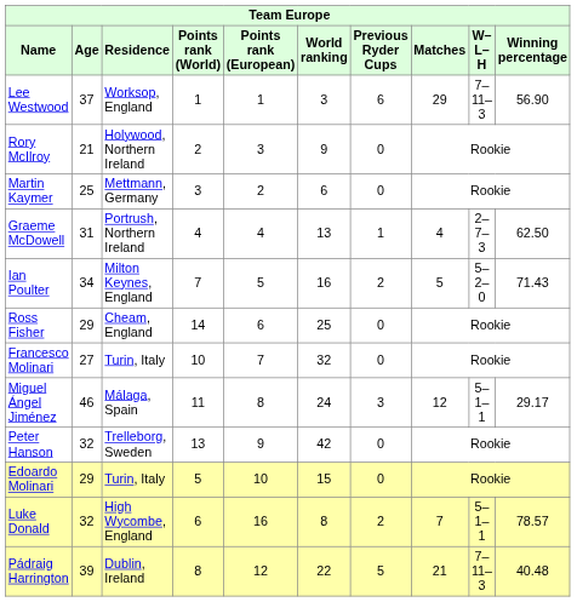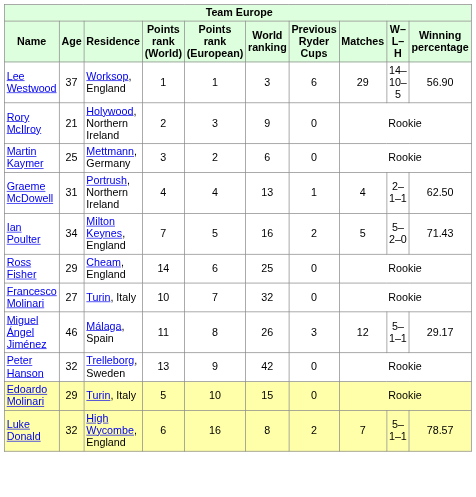 <table border="1" cellpadding="3" style="border-collapse: collapse;text-align:center">
 <tr style="background:#dfd;">
 <td colspan="10"> <strong>Team Europe</strong></td>
 </tr>
 <tr style="background:#dfd;">
 <th>Name</th>
 <th>Age</th>
 <th>Residence</th>
 <th>Points rank<br>(World)</th>
 <th>Points rank<br>(European)</th>
 <th>World<br>ranking</th>
 <th>Previous<br>Ryder Cups</th>
 <th>Matches</th>
 <th>W–L–H</th>
 <th>Winning<br>percentage</th>
 </tr>
 <tr>
 <td align=left> <a href='#'>Lee Westwood</a></td>
 <td>37</td>
 <td align=left><a href='#'>Worksop</a>, England</td>
 <td>1</td>
 <td>1</td>
 <td>3</td>
 <td>6</td>
 <td>29</td>
-<td>7–11–3</td>
+<td>14–10–5</td>
 <td>56.90</td>
 </tr>
 <tr>
 <td align=left> <a href='#'>Rory McIlroy</a></td>
 <td>21</td>
 <td align=left><a href='#'>Holywood</a>, Northern Ireland</td>
 <td>2</td>
 <td>3</td>
 <td>9</td>
 <td>0</td>
 <td colspan="3">Rookie</td>
 </tr>
 <tr>
 <td align=left> <a href='#'>Martin Kaymer</a></td>
 <td>25</td>
 <td align=left><a href='#'>Mettmann</a>, Germany</td>
 <td>3</td>
 <td>2</td>
 <td>6</td>
 <td>0</td>
 <td colspan="3">Rookie</td>
 </tr>
 <tr>
 <td align=left> <a href='#'>Graeme McDowell</a></td>
 <td>31</td>
 <td align=left><a href='#'>Portrush</a>, Northern Ireland</td>
 <td>4</td>
 <td>4</td>
 <td>13</td>
 <td>1</td>
 <td>4</td>
-<td>2–7–3</td>
+<td>2–1–1</td>
 <td>62.50</td>
 </tr>
 <tr>
 <td align=left> <a href='#'>Ian Poulter</a></td>
 <td>34</td>
 <td align=left><a href='#'>Milton Keynes</a>, England</td>
 <td>7</td>
 <td>5</td>
 <td>16</td>
 <td>2</td>
 <td>5</td>
 <td>5–2–0</td>
 <td>71.43</td>
 </tr>
 <tr>
 <td align=left> <a href='#'>Ross Fisher</a></td>
 <td>29</td>
 <td align=left><a href='#'>Cheam</a>, England</td>
 <td>14</td>
 <td>6</td>
 <td>25</td>
 <td>0</td>
 <td colspan="3">Rookie</td>
 </tr>
 <tr>
 <td align=left> <a href='#'>Francesco Molinari</a></td>
 <td>27</td>
 <td align=left><a href='#'>Turin</a>, Italy</td>
 <td>10</td>
 <td>7</td>
 <td>32</td>
 <td>0</td>
 <td colspan="3">Rookie</td>
 </tr>
 <tr>
 <td align=left> <a href='#'>Miguel Ángel Jiménez</a></td>
 <td>46</td>
 <td align=left><a href='#'>Málaga</a>, Spain</td>
 <td>11</td>
 <td>8</td>
-<td>24</td>
+<td>26</td>
 <td>3</td>
 <td>12</td>
 <td>5–1–1</td>
 <td>29.17</td>
 </tr>
 <tr>
 <td align=left> <a href='#'>Peter Hanson</a></td>
 <td>32</td>
 <td align=left><a href='#'>Trelleborg</a>, Sweden</td>
 <td>13</td>
 <td>9</td>
 <td>42</td>
 <td>0</td>
 <td colspan="3">Rookie</td>
 </tr>
 <tr style="background:#ffa;">
 <td align=left> <a href='#'>Edoardo Molinari</a></td>
 <td>29</td>
 <td align=left><a href='#'>Turin</a>, Italy</td>
 <td>5</td>
 <td>10</td>
 <td>15</td>
 <td>0</td>
 <td colspan="3">Rookie</td>
 </tr>
 <tr style="background:#ffa;">
 <td align=left> <a href='#'>Luke Donald</a></td>
 <td>32</td>
 <td align=left><a href='#'>High Wycombe</a>, England</td>
 <td>6</td>
 <td>16</td>
 <td>8</td>
 <td>2</td>
 <td>7</td>
 <td>5–1–1</td>
 <td>78.57</td>
 </tr>
-<tr style="background:#ffa;">
-<td align=left> <a href='#'>Pádraig Harrington</a></td>
-<td>39</td>
-<td align=left><a href='#'>Dublin</a>, Ireland</td>
-<td>8</td>
-<td>12</td>
-<td>22</td>
-<td>5</td>
-<td>21</td>
-<td>7–11–3</td>
-<td>40.48</td>
-</tr>
 </table>
